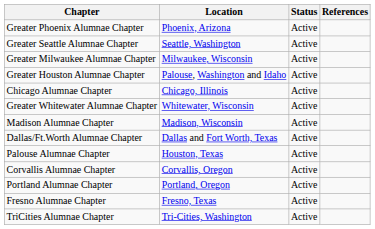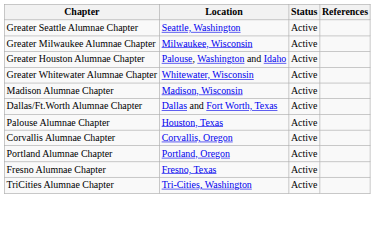 <table class="wikitable">
 <tr>
 <th>Chapter</th>
 <th>Location</th>
 <th>Status</th>
 <th>References</th>
-</tr>
-<tr>
-<td>Greater Phoenix Alumnae Chapter</td>
-<td><a href='#'>Phoenix, Arizona</a></td>
-<td>Active</td>
-<td></td>
 </tr>
 <tr>
 <td>Greater Seattle Alumnae Chapter</td>
 <td><a href='#'>Seattle, Washington</a></td>
 <td>Active</td>
 <td></td>
 </tr>
 <tr>
 <td>Greater Milwaukee Alumnae Chapter</td>
 <td><a href='#'>Milwaukee, Wisconsin</a></td>
 <td>Active</td>
 <td></td>
 </tr>
 <tr>
 <td>Greater Houston Alumnae Chapter</td>
 <td><a href='#'>Palouse</a>, <a href='#'>Washington</a> and <a href='#'>Idaho</a></td>
-<td>Active</td>
-<td></td>
-</tr>
-<tr>
-<td>Chicago Alumnae Chapter</td>
-<td><a href='#'>Chicago, Illinois</a></td>
 <td>Active</td>
 <td></td>
 </tr>
 <tr>
 <td>Greater Whitewater Alumnae Chapter</td>
 <td><a href='#'>Whitewater, Wisconsin</a></td>
 <td>Active</td>
 <td></td>
 </tr>
 <tr>
 <td>Madison Alumnae Chapter</td>
 <td><a href='#'>Madison, Wisconsin</a></td>
 <td>Active</td>
 <td></td>
 </tr>
 <tr>
 <td>Dallas/Ft.Worth Alumnae Chapter</td>
 <td><a href='#'>Dallas</a> and <a href='#'>Fort Worth, Texas</a></td>
 <td>Active</td>
 <td></td>
 </tr>
 <tr>
 <td>Palouse Alumnae Chapter</td>
 <td><a href='#'>Houston, Texas</a></td>
 <td>Active</td>
 <td></td>
 </tr>
 <tr>
 <td>Corvallis Alumnae Chapter</td>
 <td><a href='#'>Corvallis, Oregon</a></td>
 <td>Active</td>
 <td></td>
 </tr>
 <tr>
 <td>Portland Alumnae Chapter</td>
 <td><a href='#'>Portland, Oregon</a></td>
 <td>Active</td>
 <td></td>
 </tr>
 <tr>
 <td>Fresno Alumnae Chapter</td>
 <td><a href='#'>Fresno, Texas</a></td>
 <td>Active</td>
 <td></td>
 </tr>
 <tr>
 <td>TriCities Alumnae Chapter</td>
 <td><a href='#'>Tri-Cities, Washington</a></td>
 <td>Active</td>
 <td></td>
 </tr>
 </table>
